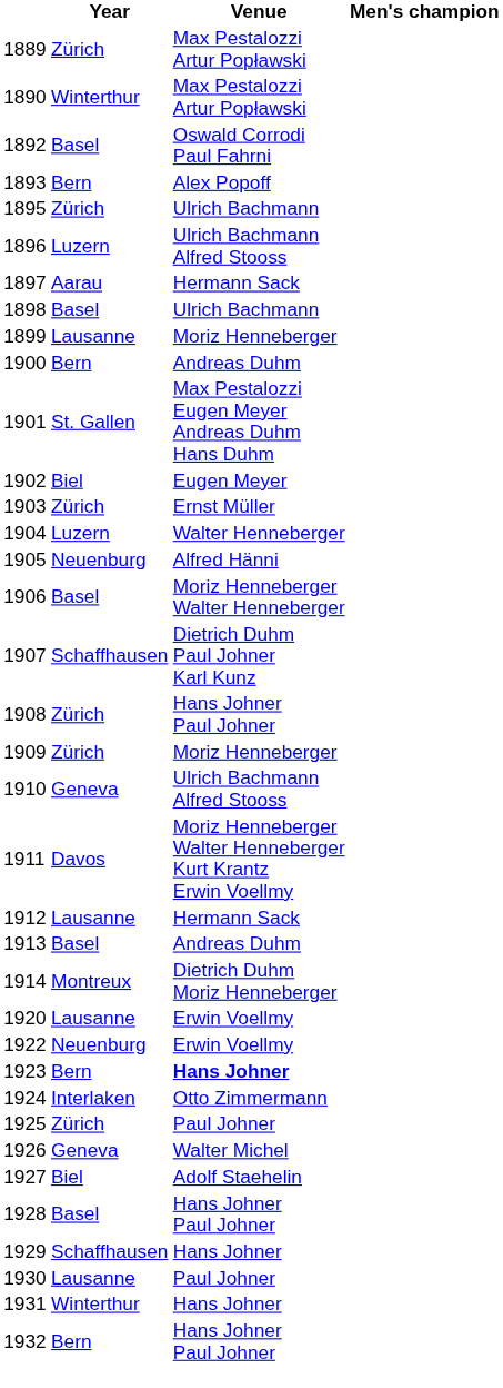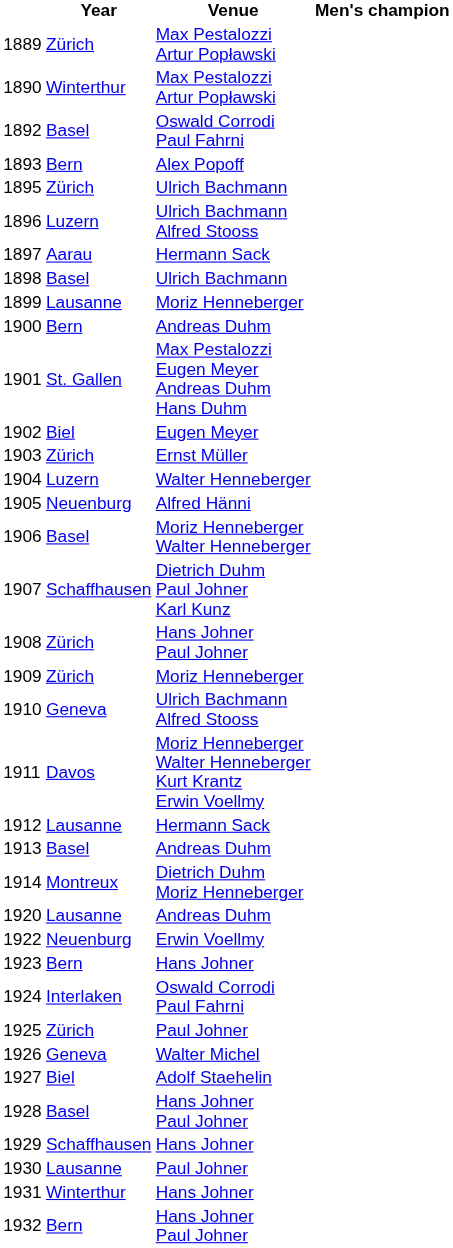 <table>
 <tr>
 <td valign="top"><br></td>
 <th>Year</th>
 <th>Venue</th>
 <th>Men's champion</th>
 </tr>
 <tr>
 <td>1889</td>
 <td><a href='#'>Zürich</a></td>
 <td><a href='#'>Max Pestalozzi</a> <br> <a href='#'>Artur Popławski</a></td>
 </tr>
 <tr>
 <td>1890</td>
 <td><a href='#'>Winterthur</a></td>
 <td><a href='#'>Max Pestalozzi</a> <br> <a href='#'>Artur Popławski</a></td>
 </tr>
 <tr>
 <td>1892</td>
 <td><a href='#'>Basel</a></td>
 <td><a href='#'>Oswald Corrodi</a> <br> <a href='#'>Paul Fahrni</a></td>
 </tr>
 <tr>
 <td>1893</td>
 <td><a href='#'>Bern</a></td>
 <td><a href='#'>Alex Popoff</a></td>
 </tr>
 <tr>
 <td>1895</td>
 <td><a href='#'>Zürich</a></td>
 <td><a href='#'>Ulrich Bachmann</a></td>
 </tr>
 <tr>
 <td>1896</td>
 <td><a href='#'>Luzern</a></td>
 <td><a href='#'>Ulrich Bachmann</a> <br> <a href='#'>Alfred Stooss</a></td>
 </tr>
 <tr>
 <td>1897</td>
 <td><a href='#'>Aarau</a></td>
 <td><a href='#'>Hermann Sack</a></td>
 </tr>
 <tr>
 <td>1898</td>
 <td><a href='#'>Basel</a></td>
 <td><a href='#'>Ulrich Bachmann</a></td>
 </tr>
 <tr>
 <td>1899</td>
 <td><a href='#'>Lausanne</a></td>
 <td><a href='#'>Moriz Henneberger</a></td>
 </tr>
 <tr>
 <td>1900</td>
 <td><a href='#'>Bern</a></td>
 <td><a href='#'>Andreas Duhm</a></td>
 </tr>
 <tr>
 <td>1901</td>
 <td><a href='#'>St. Gallen</a></td>
 <td><a href='#'>Max Pestalozzi</a> <br> <a href='#'>Eugen Meyer</a> <br> <a href='#'>Andreas Duhm</a> <br> <a href='#'>Hans Duhm</a></td>
 </tr>
 <tr>
 <td>1902</td>
 <td><a href='#'>Biel</a></td>
 <td><a href='#'>Eugen Meyer</a></td>
 </tr>
 <tr>
 <td>1903</td>
 <td><a href='#'>Zürich</a></td>
 <td><a href='#'>Ernst Müller</a></td>
 </tr>
 <tr>
 <td>1904</td>
 <td><a href='#'>Luzern</a></td>
 <td><a href='#'>Walter Henneberger</a></td>
 </tr>
 <tr>
 <td>1905</td>
 <td><a href='#'>Neuenburg</a></td>
 <td><a href='#'>Alfred Hänni</a></td>
 </tr>
 <tr>
 <td>1906</td>
 <td><a href='#'>Basel</a></td>
 <td><a href='#'>Moriz Henneberger</a> <br> <a href='#'>Walter Henneberger</a></td>
 </tr>
 <tr>
 <td>1907</td>
 <td><a href='#'>Schaffhausen</a></td>
 <td><a href='#'>Dietrich Duhm</a> <br> <a href='#'>Paul Johner</a> <br> <a href='#'>Karl Kunz</a></td>
 </tr>
 <tr>
 <td>1908</td>
 <td><a href='#'>Zürich</a></td>
 <td><a href='#'>Hans Johner</a> <br> <a href='#'>Paul Johner</a></td>
 </tr>
 <tr>
 <td>1909</td>
 <td><a href='#'>Zürich</a></td>
 <td><a href='#'>Moriz Henneberger</a></td>
 </tr>
 <tr>
 <td>1910</td>
 <td><a href='#'>Geneva</a></td>
 <td><a href='#'>Ulrich Bachmann</a> <br> <a href='#'>Alfred Stooss</a></td>
 </tr>
 <tr>
 <td>1911</td>
 <td><a href='#'>Davos</a></td>
 <td><a href='#'>Moriz Henneberger</a> <br> <a href='#'>Walter Henneberger</a> <br> <a href='#'>Kurt Krantz</a> <br> <a href='#'>Erwin Voellmy</a></td>
 </tr>
 <tr>
 <td>1912</td>
 <td><a href='#'>Lausanne</a></td>
 <td><a href='#'>Hermann Sack</a></td>
 </tr>
 <tr>
 <td>1913</td>
 <td><a href='#'>Basel</a></td>
 <td><a href='#'>Andreas Duhm</a></td>
 </tr>
 <tr>
 <td>1914</td>
 <td><a href='#'>Montreux</a></td>
 <td><a href='#'>Dietrich Duhm</a> <br> <a href='#'>Moriz Henneberger</a></td>
 </tr>
 <tr>
 <td>1920</td>
 <td><a href='#'>Lausanne</a></td>
-<td><a href='#'>Erwin Voellmy</a></td>
+<td><a href='#'>Andreas Duhm</a></td>
 </tr>
 <tr>
 <td>1922</td>
 <td><a href='#'>Neuenburg</a></td>
 <td><a href='#'>Erwin Voellmy</a></td>
 </tr>
 <tr>
 <td>1923</td>
 <td><a href='#'>Bern</a></td>
-<td><strong><a href='#'>Hans Johner</a></strong></td>
+<td><a href='#'>Hans Johner</a></td>
 </tr>
 <tr>
 <td>1924</td>
 <td><a href='#'>Interlaken</a></td>
-<td><a href='#'>Otto Zimmermann</a></td>
+<td><a href='#'>Oswald Corrodi</a> <br> <a href='#'>Paul Fahrni</a></td>
 </tr>
 <tr>
 <td>1925</td>
 <td><a href='#'>Zürich</a></td>
 <td><a href='#'>Paul Johner</a></td>
 </tr>
 <tr>
 <td>1926</td>
 <td><a href='#'>Geneva</a></td>
 <td><a href='#'>Walter Michel</a></td>
 </tr>
 <tr>
 <td>1927</td>
 <td><a href='#'>Biel</a></td>
 <td><a href='#'>Adolf Staehelin</a></td>
 </tr>
 <tr>
 <td>1928</td>
 <td><a href='#'>Basel</a></td>
 <td><a href='#'>Hans Johner</a> <br> <a href='#'>Paul Johner</a></td>
 </tr>
 <tr>
 <td>1929</td>
 <td><a href='#'>Schaffhausen</a></td>
 <td><a href='#'>Hans Johner</a></td>
 </tr>
 <tr>
 <td>1930</td>
 <td><a href='#'>Lausanne</a></td>
 <td><a href='#'>Paul Johner</a></td>
 </tr>
 <tr>
 <td>1931</td>
 <td><a href='#'>Winterthur</a></td>
 <td><a href='#'>Hans Johner</a></td>
 </tr>
 <tr>
 <td>1932</td>
 <td><a href='#'>Bern</a></td>
 <td><a href='#'>Hans Johner</a> <br> <a href='#'>Paul Johner</a></td>
 </tr>
 </table>
